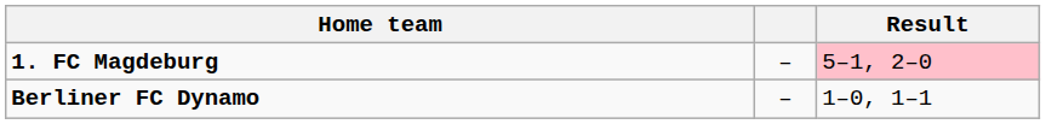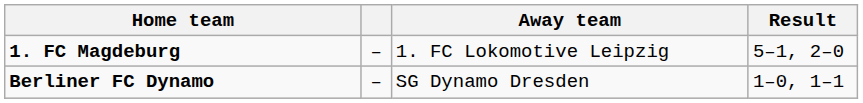 <table class="wikitable" style="width:585px;" border="1">
 <tr>
 <th style="width:250px;" align="left">Home team</th>
 <th style="width:15px;"></th>
+<th style="width:250px;" align="left">Away team</th>
 <th style="width:70px;" align="center;">Result</th>
 </tr>
 <tr>
 <td><strong>1. FC Magdeburg</strong></td>
 <td align="center">–</td>
-<td style="background: pink;">5–1, 2–0</td>
+<td>1. FC Lokomotive Leipzig</td>
+<td>5–1, 2–0</td>
 </tr>
 <tr>
 <td><strong>Berliner FC Dynamo</strong></td>
 <td align="center">–</td>
+<td>SG Dynamo Dresden</td>
 <td>1–0, 1–1</td>
 </tr>
 </table>
